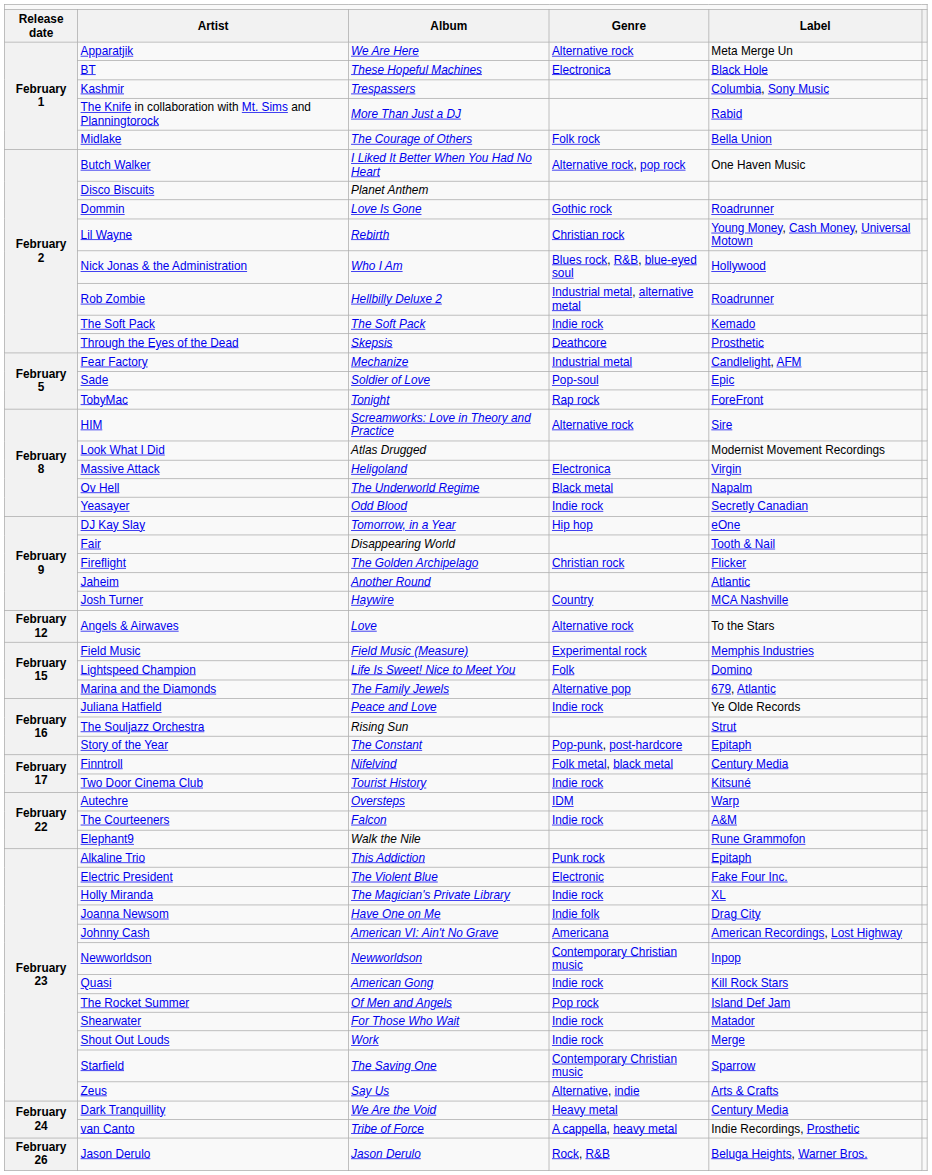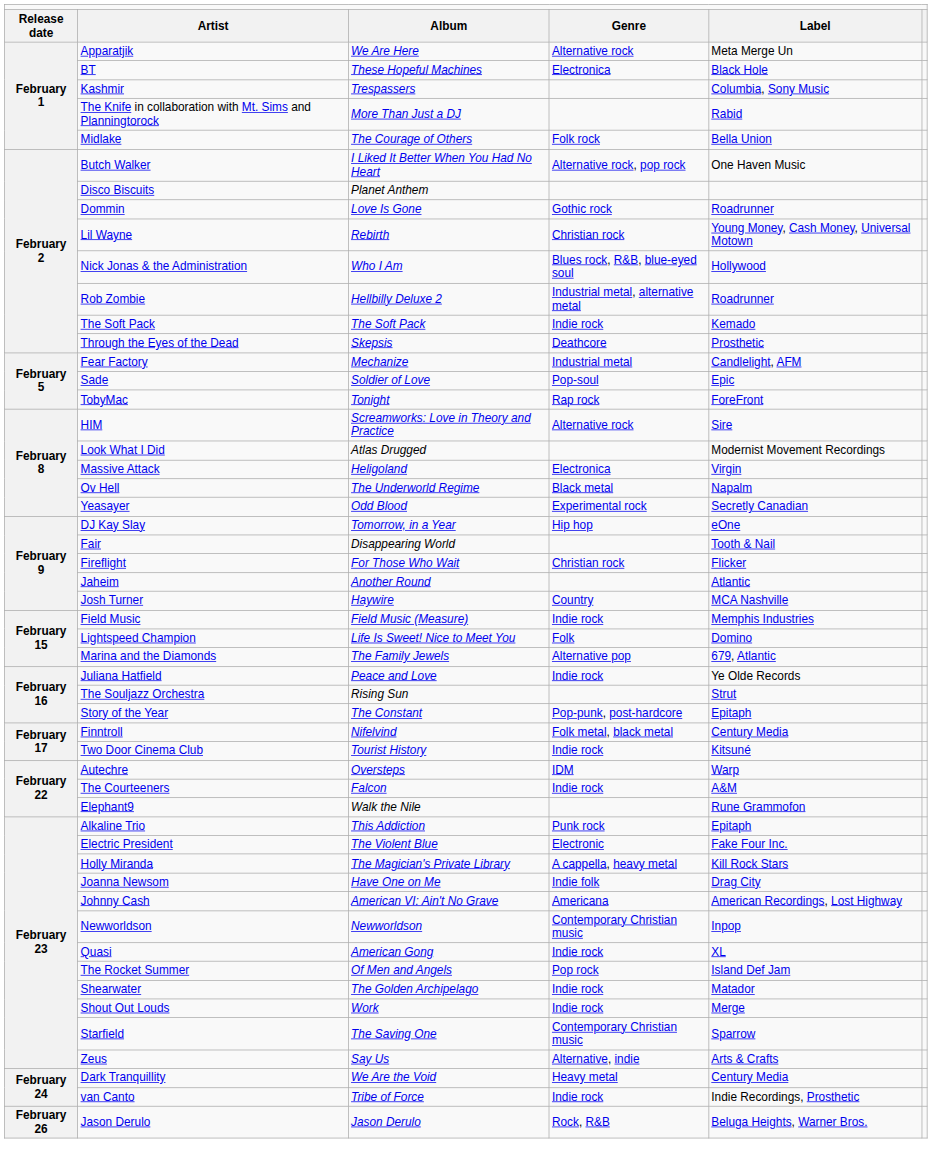 <table class="wikitable plainrowheaders">
 <tr>
 <td colspan="6" style="text-align:center;"></td>
 </tr>
 <tr>
 <th scope="col">Release date</th>
 <th scope="col">Artist</th>
 <th scope="col">Album</th>
 <th scope="col">Genre</th>
 <th scope="col">Label</th>
 <th scope="col"></th>
 </tr>
 <tr>
 <th scope="row" rowspan="5" style="text-align:center;">February<br>1</th>
 <td><a href='#'>Apparatjik</a></td>
 <td><em><a href='#'>We Are Here</a></em></td>
 <td><a href='#'>Alternative rock</a></td>
 <td>Meta Merge Un</td>
 <td></td>
 </tr>
 <tr>
 <td><a href='#'>BT</a></td>
 <td><em><a href='#'>These Hopeful Machines</a></em></td>
 <td><a href='#'>Electronica</a></td>
 <td><a href='#'>Black Hole</a></td>
 <td></td>
 </tr>
 <tr>
 <td><a href='#'>Kashmir</a></td>
 <td><em><a href='#'>Trespassers</a></em></td>
 <td></td>
 <td><a href='#'>Columbia</a>, <a href='#'>Sony Music</a></td>
 <td></td>
 </tr>
 <tr>
 <td><a href='#'>The Knife</a> in collaboration with <a href='#'>Mt. Sims</a> and <a href='#'>Planningtorock</a></td>
 <td><em><a href='#'>More Than Just a DJ</a></em></td>
 <td></td>
 <td><a href='#'>Rabid</a></td>
 <td></td>
 </tr>
 <tr>
 <td><a href='#'>Midlake</a></td>
 <td><em><a href='#'>The Courage of Others</a></em></td>
 <td><a href='#'>Folk rock</a></td>
 <td><a href='#'>Bella Union</a></td>
 <td></td>
 </tr>
 <tr>
 <th scope="row" rowspan="8" style="text-align:center;">February<br>2</th>
 <td><a href='#'>Butch Walker</a></td>
 <td><em><a href='#'>I Liked It Better When You Had No Heart</a></em></td>
 <td><a href='#'>Alternative rock</a>, <a href='#'>pop rock</a></td>
 <td>One Haven Music</td>
 <td></td>
 </tr>
 <tr>
 <td><a href='#'>Disco Biscuits</a></td>
 <td><em>Planet Anthem</em></td>
 <td></td>
 <td></td>
 <td></td>
 </tr>
 <tr>
 <td><a href='#'>Dommin</a></td>
 <td><em><a href='#'>Love Is Gone</a></em></td>
 <td><a href='#'>Gothic rock</a></td>
 <td><a href='#'>Roadrunner</a></td>
 <td></td>
 </tr>
 <tr>
 <td><a href='#'>Lil Wayne</a></td>
 <td><em><a href='#'>Rebirth</a></em></td>
 <td><a href='#'>Christian rock</a></td>
 <td><a href='#'>Young Money</a>, <a href='#'>Cash Money</a>, <a href='#'>Universal Motown</a></td>
 <td></td>
 </tr>
 <tr>
 <td><a href='#'>Nick Jonas & the Administration</a></td>
 <td><em><a href='#'>Who I Am</a></em></td>
 <td><a href='#'>Blues rock</a>, <a href='#'>R&B</a>, <a href='#'>blue-eyed soul</a></td>
 <td><a href='#'>Hollywood</a></td>
 <td></td>
 </tr>
 <tr>
 <td><a href='#'>Rob Zombie</a></td>
 <td><em><a href='#'>Hellbilly Deluxe 2</a></em></td>
 <td><a href='#'>Industrial metal</a>, <a href='#'>alternative metal</a></td>
 <td><a href='#'>Roadrunner</a></td>
 <td></td>
 </tr>
 <tr>
 <td><a href='#'>The Soft Pack</a></td>
 <td><em><a href='#'>The Soft Pack</a></em></td>
 <td><a href='#'>Indie rock</a></td>
 <td><a href='#'>Kemado</a></td>
 <td></td>
 </tr>
 <tr>
 <td><a href='#'>Through the Eyes of the Dead</a></td>
 <td><em><a href='#'>Skepsis</a></em></td>
 <td><a href='#'>Deathcore</a></td>
 <td><a href='#'>Prosthetic</a></td>
 <td></td>
 </tr>
 <tr>
 <th scope="row" rowspan="3" style="text-align:center;">February<br>5</th>
 <td><a href='#'>Fear Factory</a></td>
 <td><em><a href='#'>Mechanize</a></em></td>
 <td><a href='#'>Industrial metal</a></td>
 <td><a href='#'>Candlelight</a>, <a href='#'>AFM</a></td>
 <td></td>
 </tr>
 <tr>
 <td><a href='#'>Sade</a></td>
 <td><em><a href='#'>Soldier of Love</a></em></td>
 <td><a href='#'>Pop-soul</a></td>
 <td><a href='#'>Epic</a></td>
 <td></td>
 </tr>
 <tr>
 <td><a href='#'>TobyMac</a></td>
 <td><em><a href='#'>Tonight</a></em></td>
 <td><a href='#'>Rap rock</a></td>
 <td><a href='#'>ForeFront</a></td>
 <td></td>
 </tr>
 <tr>
 <th scope="row" rowspan="5" style="text-align:center;">February<br>8</th>
 <td><a href='#'>HIM</a></td>
 <td><em><a href='#'>Screamworks: Love in Theory and Practice</a></em></td>
 <td><a href='#'>Alternative rock</a></td>
 <td><a href='#'>Sire</a></td>
 <td></td>
 </tr>
 <tr>
 <td><a href='#'>Look What I Did</a></td>
 <td><em>Atlas Drugged</em></td>
 <td></td>
 <td>Modernist Movement Recordings</td>
 <td></td>
 </tr>
 <tr>
 <td><a href='#'>Massive Attack</a></td>
 <td><em><a href='#'>Heligoland</a></em></td>
 <td><a href='#'>Electronica</a></td>
 <td><a href='#'>Virgin</a></td>
 <td></td>
 </tr>
 <tr>
 <td><a href='#'>Ov Hell</a></td>
 <td><em><a href='#'>The Underworld Regime</a></em></td>
 <td><a href='#'>Black metal</a></td>
 <td><a href='#'>Napalm</a></td>
 <td></td>
 </tr>
 <tr>
 <td><a href='#'>Yeasayer</a></td>
 <td><em><a href='#'>Odd Blood</a></em></td>
-<td><a href='#'>Indie rock</a></td>
+<td><a href='#'>Experimental rock</a></td>
 <td><a href='#'>Secretly Canadian</a></td>
 <td></td>
 </tr>
 <tr>
 <th scope="row" rowspan="5" style="text-align:center;">February<br>9</th>
 <td><a href='#'>DJ Kay Slay</a></td>
 <td><em><a href='#'>Tomorrow, in a Year</a></em></td>
 <td><a href='#'>Hip hop</a></td>
 <td><a href='#'>eOne</a></td>
 <td></td>
 </tr>
 <tr>
 <td><a href='#'>Fair</a></td>
 <td><em>Disappearing World</em></td>
 <td></td>
 <td><a href='#'>Tooth & Nail</a></td>
 <td></td>
 </tr>
 <tr>
 <td><a href='#'>Fireflight</a></td>
-<td><em><a href='#'>The Golden Archipelago</a></em></td>
+<td><em><a href='#'>For Those Who Wait</a></em></td>
 <td><a href='#'>Christian rock</a></td>
 <td><a href='#'>Flicker</a></td>
 <td></td>
 </tr>
 <tr>
 <td><a href='#'>Jaheim</a></td>
 <td><em><a href='#'>Another Round</a></em></td>
 <td></td>
 <td><a href='#'>Atlantic</a></td>
 <td></td>
 </tr>
 <tr>
 <td><a href='#'>Josh Turner</a></td>
 <td><em><a href='#'>Haywire</a></em></td>
 <td><a href='#'>Country</a></td>
 <td><a href='#'>MCA Nashville</a></td>
 <td></td>
 </tr>
 <tr>
-<th scope="row" style="text-align:center;">February<br>12</th>
-<td><a href='#'>Angels & Airwaves</a></td>
-<td><em><a href='#'>Love</a></em></td>
-<td><a href='#'>Alternative rock</a></td>
-<td>To the Stars</td>
-<td></td>
-</tr>
-<tr>
 <th scope="row" rowspan="3" style="text-align:center;">February<br>15</th>
 <td><a href='#'>Field Music</a></td>
 <td><em><a href='#'>Field Music (Measure)</a></em></td>
-<td><a href='#'>Experimental rock</a></td>
+<td><a href='#'>Indie rock</a></td>
 <td><a href='#'>Memphis Industries</a></td>
 <td></td>
 </tr>
 <tr>
 <td><a href='#'>Lightspeed Champion</a></td>
 <td><em><a href='#'>Life Is Sweet! Nice to Meet You</a></em></td>
 <td><a href='#'>Folk</a></td>
 <td><a href='#'>Domino</a></td>
 <td></td>
 </tr>
 <tr>
 <td><a href='#'>Marina and the Diamonds</a></td>
 <td><em><a href='#'>The Family Jewels</a></em></td>
 <td><a href='#'>Alternative pop</a></td>
 <td><a href='#'>679</a>, <a href='#'>Atlantic</a></td>
 <td></td>
 </tr>
 <tr>
 <th scope="row" rowspan="3" style="text-align:center;">February<br>16</th>
 <td><a href='#'>Juliana Hatfield</a></td>
 <td><em><a href='#'>Peace and Love</a></em></td>
 <td><a href='#'>Indie rock</a></td>
 <td>Ye Olde Records</td>
 <td></td>
 </tr>
 <tr>
 <td><a href='#'>The Souljazz Orchestra</a></td>
 <td><em>Rising Sun</em></td>
 <td></td>
 <td><a href='#'>Strut</a></td>
 <td></td>
 </tr>
 <tr>
 <td><a href='#'>Story of the Year</a></td>
 <td><em><a href='#'>The Constant</a></em></td>
 <td><a href='#'>Pop-punk</a>, <a href='#'>post-hardcore</a></td>
 <td><a href='#'>Epitaph</a></td>
 <td></td>
 </tr>
 <tr>
 <th scope="row" rowspan="2" style="text-align:center;">February<br>17</th>
 <td><a href='#'>Finntroll</a></td>
 <td><em><a href='#'>Nifelvind</a></em></td>
 <td><a href='#'>Folk metal</a>, <a href='#'>black metal</a></td>
 <td><a href='#'>Century Media</a></td>
 <td></td>
 </tr>
 <tr>
 <td><a href='#'>Two Door Cinema Club</a></td>
 <td><em><a href='#'>Tourist History</a></em></td>
 <td><a href='#'>Indie rock</a></td>
 <td><a href='#'>Kitsuné</a></td>
 <td></td>
 </tr>
 <tr>
 <th scope="row" rowspan="3" style="text-align:center;">February<br>22</th>
 <td><a href='#'>Autechre</a></td>
 <td><em><a href='#'>Oversteps</a></em></td>
 <td><a href='#'>IDM</a></td>
 <td><a href='#'>Warp</a></td>
 <td></td>
 </tr>
 <tr>
 <td><a href='#'>The Courteeners</a></td>
 <td><em><a href='#'>Falcon</a></em></td>
 <td><a href='#'>Indie rock</a></td>
 <td><a href='#'>A&M</a></td>
 <td></td>
 </tr>
 <tr>
 <td><a href='#'>Elephant9</a></td>
 <td><em>Walk the Nile</em></td>
 <td></td>
 <td><a href='#'>Rune Grammofon</a></td>
 <td></td>
 </tr>
 <tr>
 <th scope="row" rowspan="12" style="text-align:center;">February<br>23</th>
 <td><a href='#'>Alkaline Trio</a></td>
 <td><em><a href='#'>This Addiction</a></em></td>
 <td><a href='#'>Punk rock</a></td>
 <td><a href='#'>Epitaph</a></td>
 <td></td>
 </tr>
 <tr>
 <td><a href='#'>Electric President</a></td>
 <td><em><a href='#'>The Violent Blue</a></em></td>
 <td><a href='#'>Electronic</a></td>
 <td><a href='#'>Fake Four Inc.</a></td>
 <td></td>
 </tr>
 <tr>
 <td><a href='#'>Holly Miranda</a></td>
 <td><em><a href='#'>The Magician's Private Library</a></em></td>
-<td><a href='#'>Indie rock</a></td>
-<td><a href='#'>XL</a></td>
+<td><a href='#'>A cappella</a>, <a href='#'>heavy metal</a></td>
+<td><a href='#'>Kill Rock Stars</a></td>
 <td></td>
 </tr>
 <tr>
 <td><a href='#'>Joanna Newsom</a></td>
 <td><em><a href='#'>Have One on Me</a></em></td>
 <td><a href='#'>Indie folk</a></td>
 <td><a href='#'>Drag City</a></td>
 <td></td>
 </tr>
 <tr>
 <td><a href='#'>Johnny Cash</a></td>
 <td><em><a href='#'>American VI: Ain't No Grave</a></em></td>
 <td><a href='#'>Americana</a></td>
 <td><a href='#'>American Recordings</a>, <a href='#'>Lost Highway</a></td>
 <td></td>
 </tr>
 <tr>
 <td><a href='#'>Newworldson</a></td>
 <td><em><a href='#'>Newworldson</a></em></td>
 <td><a href='#'>Contemporary Christian music</a></td>
 <td><a href='#'>Inpop</a></td>
 <td></td>
 </tr>
 <tr>
 <td><a href='#'>Quasi</a></td>
 <td><em><a href='#'>American Gong</a></em></td>
 <td><a href='#'>Indie rock</a></td>
-<td><a href='#'>Kill Rock Stars</a></td>
+<td><a href='#'>XL</a></td>
 <td></td>
 </tr>
 <tr>
 <td><a href='#'>The Rocket Summer</a></td>
 <td><em><a href='#'>Of Men and Angels</a></em></td>
 <td><a href='#'>Pop rock</a></td>
 <td><a href='#'>Island Def Jam</a></td>
 <td></td>
 </tr>
 <tr>
 <td><a href='#'>Shearwater</a></td>
-<td><em><a href='#'>For Those Who Wait</a></em></td>
+<td><em><a href='#'>The Golden Archipelago</a></em></td>
 <td><a href='#'>Indie rock</a></td>
 <td><a href='#'>Matador</a></td>
 <td></td>
 </tr>
 <tr>
 <td><a href='#'>Shout Out Louds</a></td>
 <td><em><a href='#'>Work</a></em></td>
 <td><a href='#'>Indie rock</a></td>
 <td><a href='#'>Merge</a></td>
 <td></td>
 </tr>
 <tr>
 <td><a href='#'>Starfield</a></td>
 <td><em><a href='#'>The Saving One</a></em></td>
 <td><a href='#'>Contemporary Christian music</a></td>
 <td><a href='#'>Sparrow</a></td>
 <td></td>
 </tr>
 <tr>
 <td><a href='#'>Zeus</a></td>
 <td><em><a href='#'>Say Us</a></em></td>
 <td><a href='#'>Alternative</a>, <a href='#'>indie</a></td>
 <td><a href='#'>Arts & Crafts</a></td>
 <td></td>
 </tr>
 <tr>
 <th scope="row" rowspan="2" style="text-align:center;">February<br>24</th>
 <td><a href='#'>Dark Tranquillity</a></td>
 <td><em><a href='#'>We Are the Void</a></em></td>
 <td><a href='#'>Heavy metal</a></td>
 <td><a href='#'>Century Media</a></td>
 <td></td>
 </tr>
 <tr>
 <td><a href='#'>van Canto</a></td>
 <td><em><a href='#'>Tribe of Force</a></em></td>
-<td><a href='#'>A cappella</a>, <a href='#'>heavy metal</a></td>
+<td><a href='#'>Indie rock</a></td>
 <td>Indie Recordings, <a href='#'>Prosthetic</a></td>
 <td></td>
 </tr>
 <tr>
 <th scope="row" style="text-align:center;">February<br>26</th>
 <td><a href='#'>Jason Derulo</a></td>
 <td><em><a href='#'>Jason Derulo</a></em></td>
 <td><a href='#'>Rock</a>, <a href='#'>R&B</a></td>
 <td><a href='#'>Beluga Heights</a>, <a href='#'>Warner Bros.</a></td>
 <td></td>
 </tr>
 </table>
